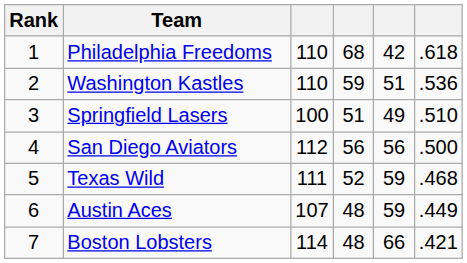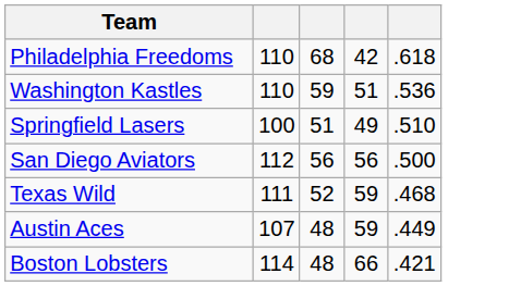 <table class="wikitable sortable" style="text-align:left">
 <tr>
-<th width="25px">Rank</th>
 <th width="175px">Team</th>
 <th width="25px"></th>
 <th width="25px"></th>
 <th width="25px"></th>
 <th width="25px"></th>
 </tr>
 <tr>
-<td style="text-align:center">1</td>
 <td><a href='#'>Philadelphia Freedoms</a></td>
 <td style="text-align:center">110</td>
 <td style="text-align:center">68</td>
 <td style="text-align:center">42</td>
 <td style="text-align:center">.618</td>
 </tr>
 <tr>
-<td style="text-align:center">2</td>
 <td><a href='#'>Washington Kastles</a></td>
 <td style="text-align:center">110</td>
 <td style="text-align:center">59</td>
 <td style="text-align:center">51</td>
 <td style="text-align:center">.536</td>
 </tr>
 <tr>
-<td style="text-align:center">3</td>
 <td><a href='#'>Springfield Lasers</a></td>
 <td style="text-align:center">100</td>
 <td style="text-align:center">51</td>
 <td style="text-align:center">49</td>
 <td style="text-align:center">.510</td>
 </tr>
 <tr>
-<td style="text-align:center">4</td>
 <td><a href='#'>San Diego Aviators</a></td>
 <td style="text-align:center">112</td>
 <td style="text-align:center">56</td>
 <td style="text-align:center">56</td>
 <td style="text-align:center">.500</td>
 </tr>
 <tr>
-<td style="text-align:center">5</td>
 <td><a href='#'>Texas Wild</a></td>
 <td style="text-align:center">111</td>
 <td style="text-align:center">52</td>
 <td style="text-align:center">59</td>
 <td style="text-align:center">.468</td>
 </tr>
 <tr>
-<td style="text-align:center">6</td>
 <td><a href='#'>Austin Aces</a></td>
 <td style="text-align:center">107</td>
 <td style="text-align:center">48</td>
 <td style="text-align:center">59</td>
 <td style="text-align:center">.449</td>
 </tr>
 <tr>
-<td style="text-align:center">7</td>
 <td><a href='#'>Boston Lobsters</a></td>
 <td style="text-align:center">114</td>
 <td style="text-align:center">48</td>
 <td style="text-align:center">66</td>
 <td style="text-align:center">.421</td>
 </tr>
 </table>
